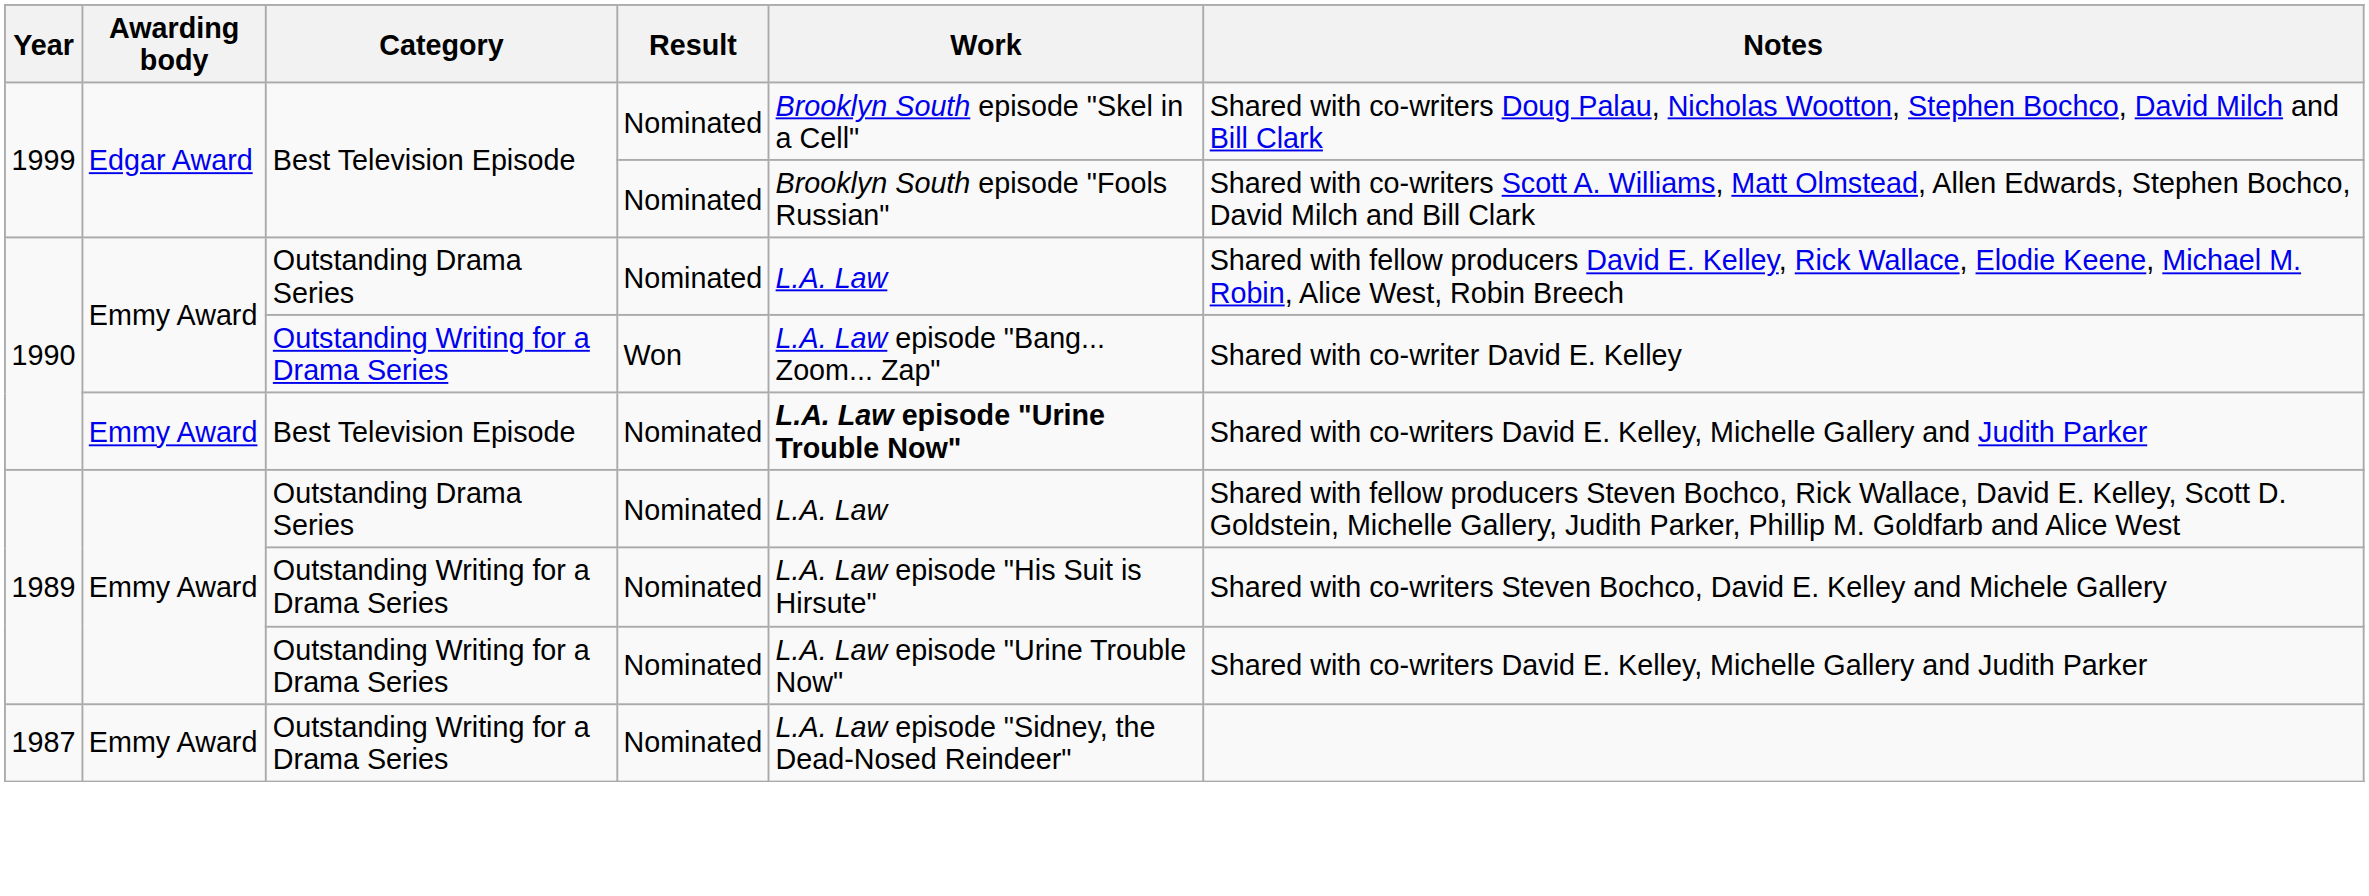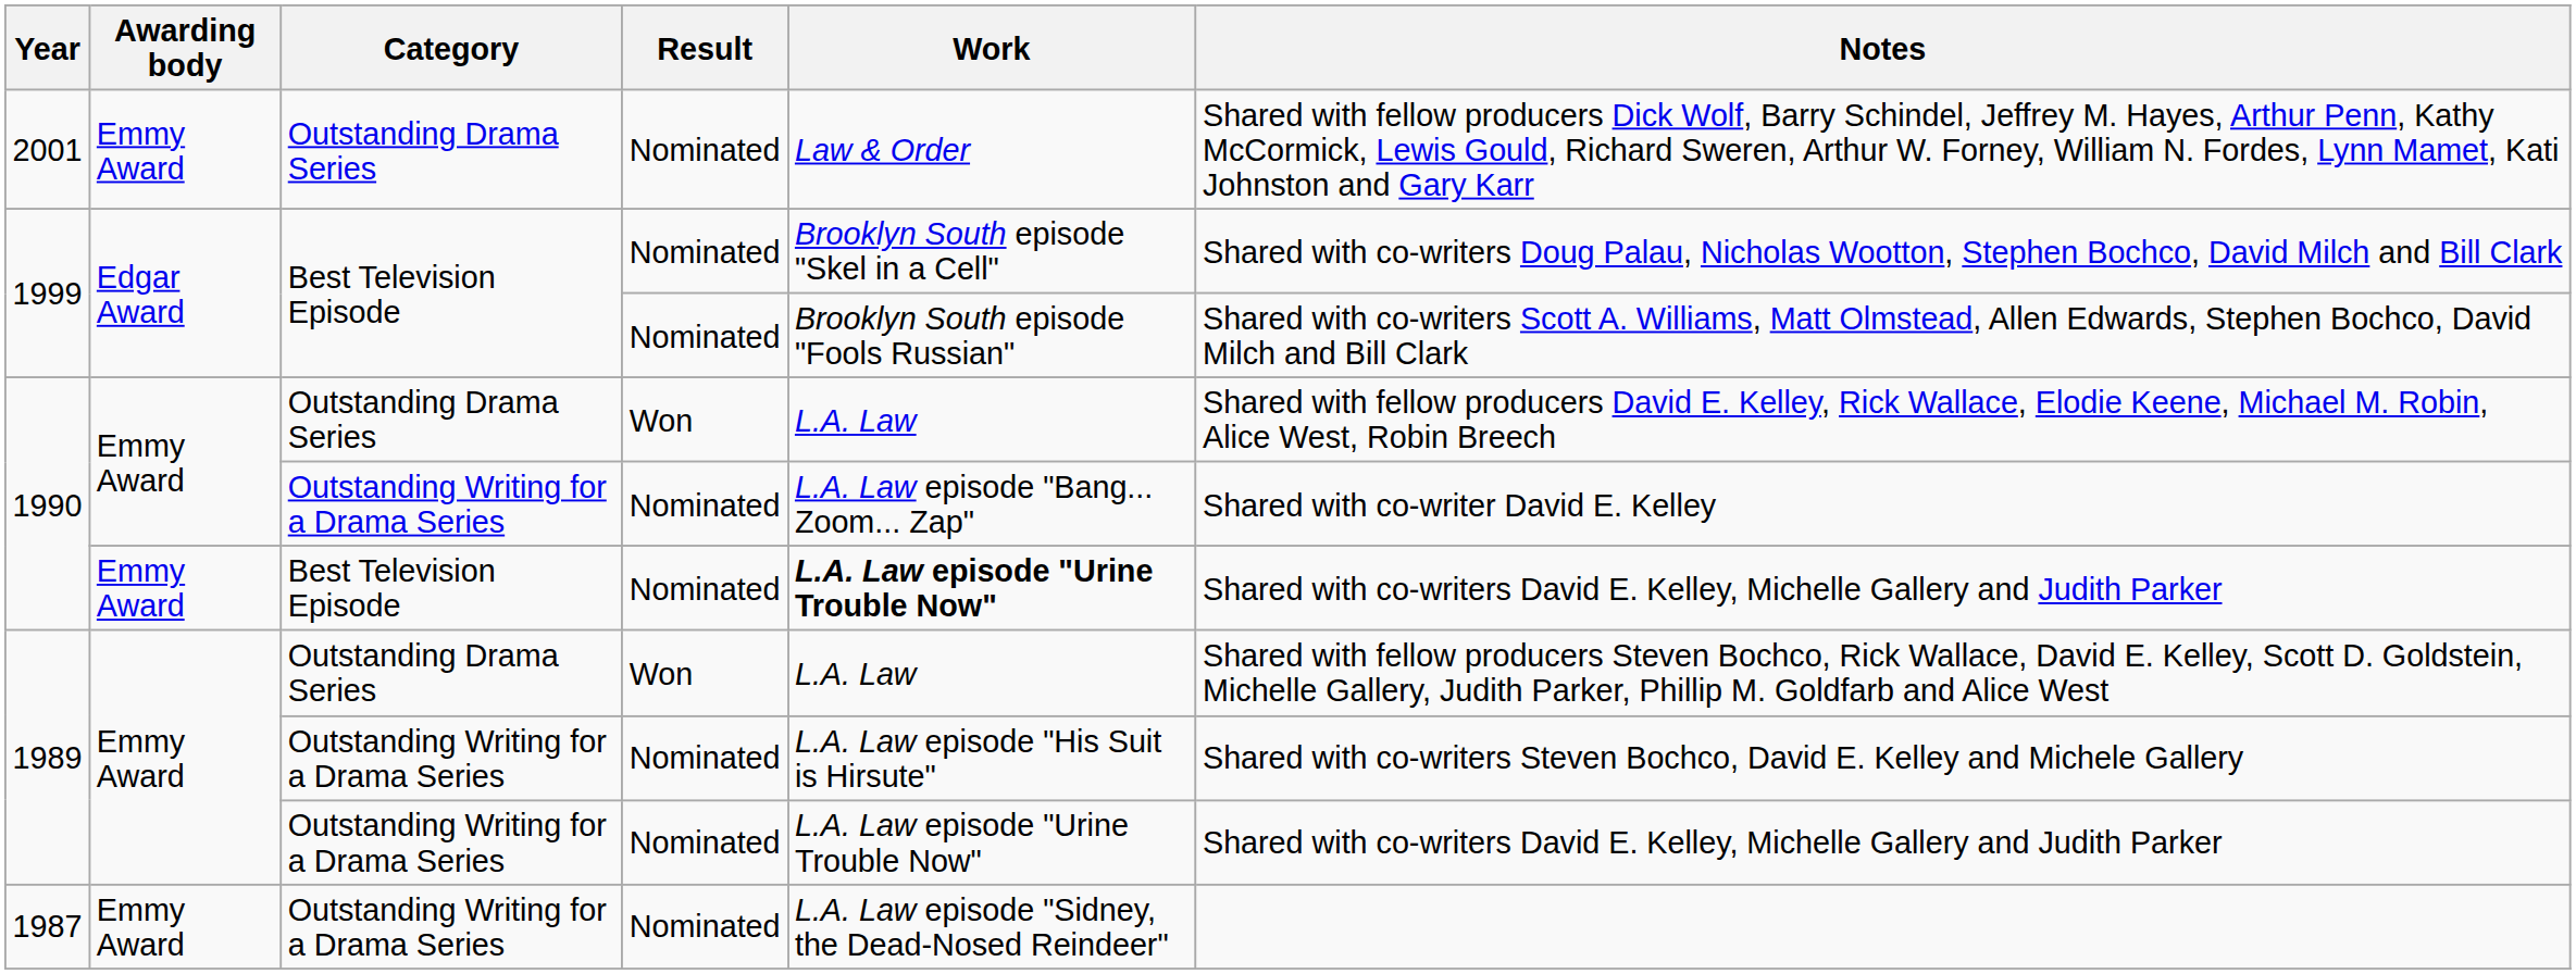 <table class="wikitable" style="font-size: 95%;">
 <tr>
 <th>Year</th>
 <th>Awarding body</th>
 <th>Category</th>
 <th>Result</th>
 <th>Work</th>
 <th>Notes</th>
+</tr>
+<tr>
+<td>2001</td>
+<td><a href='#'>Emmy Award</a></td>
+<td><a href='#'>Outstanding Drama Series</a></td>
+<td>Nominated</td>
+<td><em><a href='#'>Law & Order</a></em></td>
+<td>Shared with fellow producers <a href='#'>Dick Wolf</a>, Barry Schindel, Jeffrey M. Hayes, <a href='#'>Arthur Penn</a>, Kathy McCormick, <a href='#'>Lewis Gould</a>, Richard Sweren, Arthur W. Forney, William N. Fordes, <a href='#'>Lynn Mamet</a>, Kati Johnston and <a href='#'>Gary Karr</a></td>
 </tr>
 <tr>
 <td rowspan=2>1999</td>
 <td rowspan=2><a href='#'>Edgar Award</a></td>
 <td rowspan=2>Best Television Episode</td>
 <td>Nominated</td>
 <td><em><a href='#'>Brooklyn South</a></em> episode "Skel in a Cell"</td>
 <td>Shared with co-writers <a href='#'>Doug Palau</a>, <a href='#'>Nicholas Wootton</a>, <a href='#'>Stephen Bochco</a>, <a href='#'>David Milch</a> and <a href='#'>Bill Clark</a></td>
 </tr>
 <tr>
 <td>Nominated</td>
 <td><em>Brooklyn South</em> episode "Fools Russian"</td>
 <td>Shared with co-writers <a href='#'>Scott A. Williams</a>, <a href='#'>Matt Olmstead</a>, Allen Edwards, Stephen Bochco, David Milch and Bill Clark</td>
 </tr>
 <tr>
 <td rowspan=3>1990</td>
 <td rowspan=2>Emmy Award</td>
 <td>Outstanding Drama Series</td>
-<td>Nominated</td>
+<td>Won</td>
 <td><em><a href='#'>L.A. Law</a></em></td>
 <td>Shared with fellow producers <a href='#'>David E. Kelley</a>, <a href='#'>Rick Wallace</a>, <a href='#'>Elodie Keene</a>, <a href='#'>Michael M. Robin</a>, Alice West, Robin Breech</td>
 </tr>
 <tr>
 <td><a href='#'>Outstanding Writing for a Drama Series</a></td>
-<td>Won</td>
+<td>Nominated</td>
 <td><em><a href='#'>L.A. Law</a></em> episode "Bang... Zoom... Zap"</td>
 <td>Shared with co-writer David E. Kelley</td>
 </tr>
 <tr>
 <td><a href='#'>Emmy Award</a></td>
 <td>Best Television Episode</td>
 <td>Nominated</td>
 <td><strong><em>L.A. Law</em> episode "Urine Trouble Now"</strong></td>
 <td>Shared with co-writers David E. Kelley, Michelle Gallery and <a href='#'>Judith Parker</a></td>
 </tr>
 <tr>
 <td rowspan=3>1989</td>
 <td rowspan=3>Emmy Award</td>
 <td>Outstanding Drama Series</td>
-<td>Nominated</td>
+<td>Won</td>
 <td><em>L.A. Law</em></td>
 <td>Shared with fellow producers Steven Bochco, Rick Wallace, David E. Kelley, Scott D. Goldstein, Michelle Gallery, Judith Parker, Phillip M. Goldfarb and Alice West</td>
 </tr>
 <tr>
 <td>Outstanding Writing for a Drama Series</td>
 <td>Nominated</td>
 <td><em>L.A. Law</em> episode "His Suit is Hirsute"</td>
 <td>Shared with co-writers Steven Bochco, David E. Kelley and Michele Gallery</td>
 </tr>
 <tr>
 <td>Outstanding Writing for a Drama Series</td>
 <td>Nominated</td>
 <td><em>L.A. Law</em> episode "Urine Trouble Now"</td>
 <td>Shared with co-writers David E. Kelley, Michelle Gallery and Judith Parker</td>
 </tr>
 <tr>
 <td>1987</td>
 <td>Emmy Award</td>
 <td>Outstanding Writing for a Drama Series</td>
 <td>Nominated</td>
 <td><em>L.A. Law</em> episode "Sidney, the Dead-Nosed Reindeer"</td>
 <td></td>
 </tr>
 <tr>
 </tr>
 </table>
